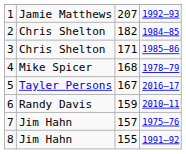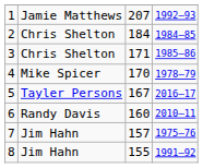 <table class="wikitable">
 <tr>
 </tr>
 <tr>
 <td>1</td>
 <td>Jamie Matthews</td>
 <td>207</td>
 <td style="font-size:80%;"><a href='#'>1992–93</a></td>
 </tr>
 <tr>
 <td>2</td>
 <td>Chris Shelton</td>
-<td>182</td>
+<td>184</td>
 <td style="font-size:80%;"><a href='#'>1984–85</a></td>
 </tr>
 <tr>
 <td>3</td>
 <td>Chris Shelton</td>
 <td>171</td>
 <td style="font-size:80%;"><a href='#'>1985–86</a></td>
 </tr>
 <tr>
 <td>4</td>
 <td>Mike Spicer</td>
-<td>168</td>
+<td>170</td>
 <td style="font-size:80%;"><a href='#'>1978–79</a></td>
 </tr>
 <tr>
 <td>5</td>
 <td><a href='#'>Tayler Persons</a></td>
 <td>167</td>
 <td style="font-size:80%;"><a href='#'>2016–17</a></td>
 </tr>
 <tr>
 <td>6</td>
 <td>Randy Davis</td>
-<td>159</td>
+<td>160</td>
 <td style="font-size:80%;"><a href='#'>2010–11</a></td>
 </tr>
 <tr>
 <td>7</td>
 <td>Jim Hahn</td>
 <td>157</td>
 <td style="font-size:80%;"><a href='#'>1975–76</a></td>
 </tr>
 <tr>
 <td>8</td>
 <td>Jim Hahn</td>
 <td>155</td>
 <td style="font-size:80%;"><a href='#'>1991–92</a></td>
 </tr>
 </table>
